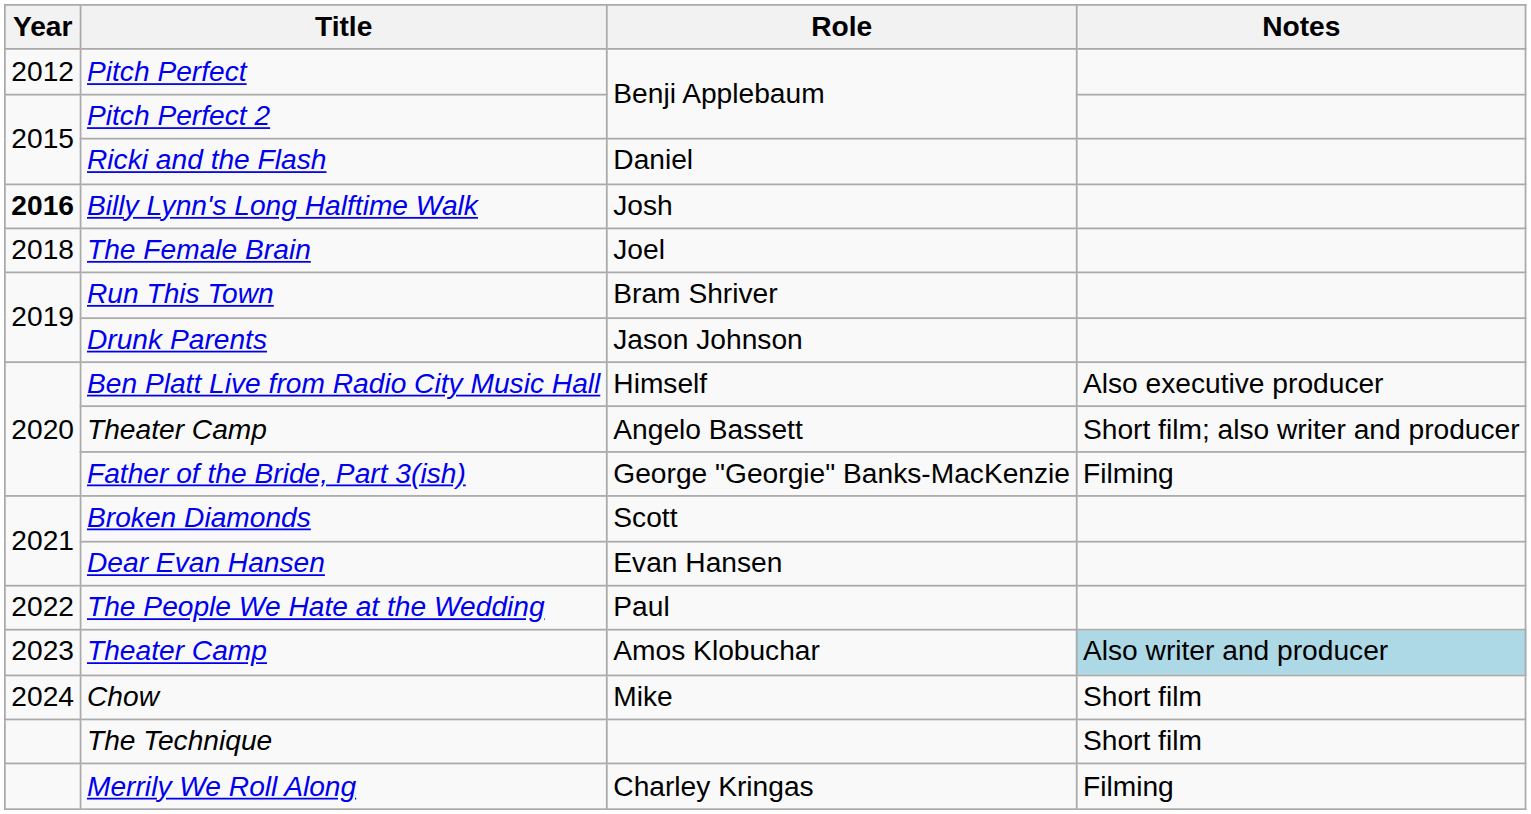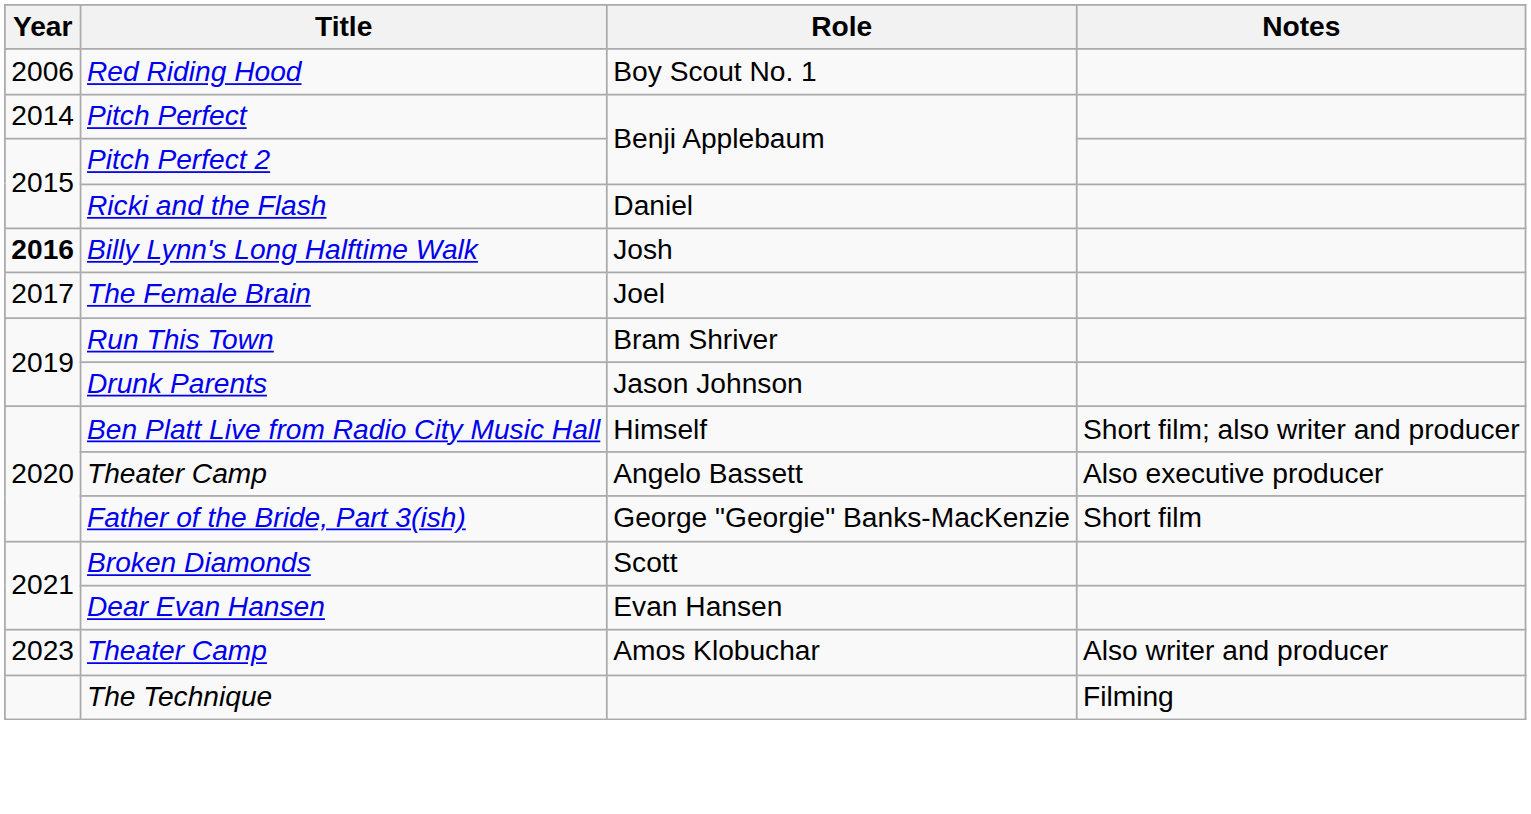 <table class="wikitable sortable">
 <tr>
 <th>Year</th>
 <th>Title</th>
 <th>Role</th>
 <th>Notes</th>
 </tr>
 <tr>
-<td>2012</td>
+<td>2006</td>
+<td><em><a href='#'>Red Riding Hood</a></em></td>
+<td>Boy Scout No. 1</td>
+<td></td>
+</tr>
+<tr>
+<td>2014</td>
 <td><em><a href='#'>Pitch Perfect</a></em></td>
 <td rowspan="2">Benji Applebaum</td>
 <td></td>
 </tr>
 <tr>
 <td rowspan="2">2015</td>
 <td><em><a href='#'>Pitch Perfect 2</a></em></td>
 <td></td>
 </tr>
 <tr>
 <td><em><a href='#'>Ricki and the Flash</a></em></td>
 <td>Daniel</td>
 <td></td>
 </tr>
 <tr>
 <td><strong>2016</strong></td>
 <td><em><a href='#'>Billy Lynn's Long Halftime Walk</a></em></td>
 <td>Josh</td>
 <td></td>
 </tr>
 <tr>
-<td>2018</td>
+<td>2017</td>
 <td><em><a href='#'>The Female Brain</a></em></td>
 <td>Joel</td>
 <td></td>
 </tr>
 <tr>
 <td rowspan="2">2019</td>
 <td><em><a href='#'>Run This Town</a></em></td>
 <td>Bram Shriver</td>
 <td></td>
 </tr>
 <tr>
 <td><em><a href='#'>Drunk Parents</a></em></td>
 <td>Jason Johnson</td>
 <td></td>
 </tr>
 <tr>
 <td rowspan="3">2020</td>
 <td><em><a href='#'>Ben Platt Live from Radio City Music Hall</a></em></td>
 <td>Himself</td>
-<td>Also executive producer</td>
+<td>Short film; also writer and producer</td>
 </tr>
 <tr>
 <td><em>Theater Camp</em></td>
 <td>Angelo Bassett</td>
-<td>Short film; also writer and producer</td>
+<td>Also executive producer</td>
 </tr>
 <tr>
 <td><em><a href='#'>Father of the Bride, Part 3(ish)</a></em></td>
 <td>George "Georgie" Banks-MacKenzie</td>
-<td>Filming</td>
+<td>Short film</td>
 </tr>
 <tr>
 <td rowspan="2">2021</td>
 <td><em><a href='#'>Broken Diamonds</a></em></td>
 <td>Scott</td>
 <td></td>
 </tr>
 <tr>
 <td><em><a href='#'>Dear Evan Hansen</a></em></td>
 <td>Evan Hansen</td>
 <td></td>
 </tr>
 <tr>
-<td>2022</td>
-<td><em><a href='#'>The People We Hate at the Wedding</a></em></td>
-<td>Paul</td>
-<td></td>
-</tr>
-<tr>
 <td>2023</td>
 <td><em><a href='#'>Theater Camp</a></em></td>
 <td>Amos Klobuchar</td>
-<td style="background: lightblue;">Also writer and producer</td>
-</tr>
-<tr>
-<td>2024</td>
-<td><em>Chow</em></td>
-<td>Mike</td>
-<td>Short film</td>
+<td>Also writer and producer</td>
 </tr>
 <tr>
 <td></td>
 <td><em>The Technique</em></td>
 <td></td>
-<td>Short film</td>
-</tr>
-<tr>
-<td></td>
-<td><em><a href='#'>Merrily We Roll Along</a></em></td>
-<td>Charley Kringas</td>
 <td>Filming</td>
 </tr>
 </table>
